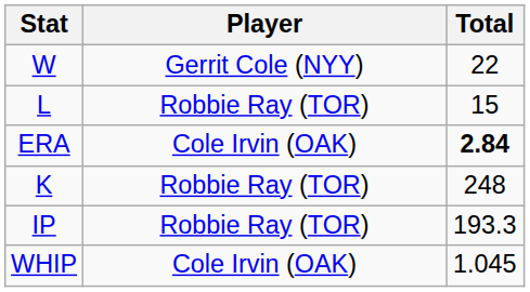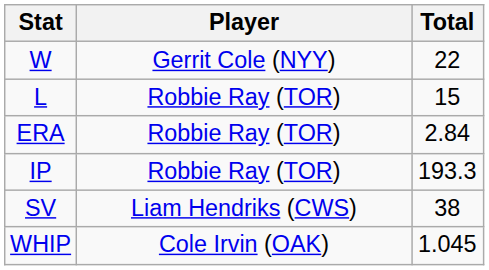 <table class="wikitable" style="text-align:center;">
 <tr>
 <th style="width:15%;">Stat</th>
 <th>Player</th>
 <th style="width:15%;">Total</th>
 </tr>
 <tr>
 <td><a href='#'>W</a></td>
 <td><a href='#'>Gerrit Cole</a> (<a href='#'>NYY</a>)</td>
 <td>22</td>
 </tr>
 <tr>
 <td><a href='#'>L</a></td>
 <td><a href='#'>Robbie Ray</a> (<a href='#'>TOR</a>)</td>
 <td>15</td>
 </tr>
 <tr>
 <td><a href='#'>ERA</a></td>
-<td><a href='#'>Cole Irvin</a> (<a href='#'>OAK</a>)</td>
-<td><strong>2.84</strong></td>
-</tr>
-<tr>
-<td><a href='#'>K</a></td>
 <td><a href='#'>Robbie Ray</a> (<a href='#'>TOR</a>)</td>
-<td>248</td>
+<td>2.84</td>
 </tr>
 <tr>
 <td><a href='#'>IP</a></td>
 <td><a href='#'>Robbie Ray</a> (<a href='#'>TOR</a>)</td>
 <td>193.3</td>
 </tr>
 <tr>
+<td><a href='#'>SV</a></td>
+<td><a href='#'>Liam Hendriks</a> (<a href='#'>CWS</a>)</td>
+<td>38</td>
+</tr>
+<tr>
 <td><a href='#'>WHIP</a></td>
 <td><a href='#'>Cole Irvin</a> (<a href='#'>OAK</a>)</td>
 <td>1.045</td>
 </tr>
 </table>
